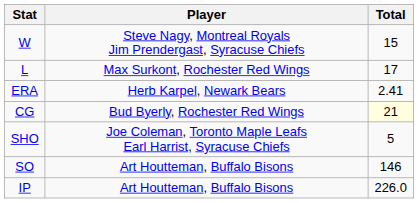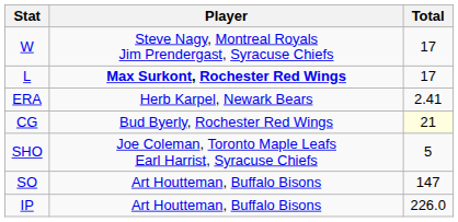 <table class="wikitable" width="40%" style="text-align:center;">
 <tr>
 <th width="5%">Stat</th>
 <th width="60%">Player</th>
 <th width="5%">Total</th>
 </tr>
 <tr>
 <td><a href='#'>W</a></td>
 <td><a href='#'>Steve Nagy</a>, <a href='#'>Montreal Royals</a> <br> <a href='#'>Jim Prendergast</a>, <a href='#'>Syracuse Chiefs</a></td>
-<td>15</td>
+<td>17</td>
 </tr>
 <tr>
 <td><a href='#'>L</a></td>
-<td><a href='#'>Max Surkont</a>, <a href='#'>Rochester Red Wings</a></td>
+<td><strong><a href='#'>Max Surkont</a>, <a href='#'>Rochester Red Wings</a></strong></td>
 <td>17</td>
 </tr>
 <tr>
 <td><a href='#'>ERA</a></td>
 <td><a href='#'>Herb Karpel</a>, <a href='#'>Newark Bears</a></td>
 <td>2.41</td>
 </tr>
 <tr>
 <td><a href='#'>CG</a></td>
 <td><a href='#'>Bud Byerly</a>, <a href='#'>Rochester Red Wings</a></td>
 <td style="background: lightyellow;">21</td>
 </tr>
 <tr>
 <td><a href='#'>SHO</a></td>
 <td><a href='#'>Joe Coleman</a>, <a href='#'>Toronto Maple Leafs</a> <br> <a href='#'>Earl Harrist</a>, <a href='#'>Syracuse Chiefs</a></td>
 <td>5</td>
 </tr>
 <tr>
 <td><a href='#'>SO</a></td>
 <td><a href='#'>Art Houtteman</a>, <a href='#'>Buffalo Bisons</a></td>
-<td>146</td>
+<td>147</td>
 </tr>
 <tr>
 <td><a href='#'>IP</a></td>
 <td><a href='#'>Art Houtteman</a>, <a href='#'>Buffalo Bisons</a></td>
 <td>226.0</td>
 </tr>
 </table>
